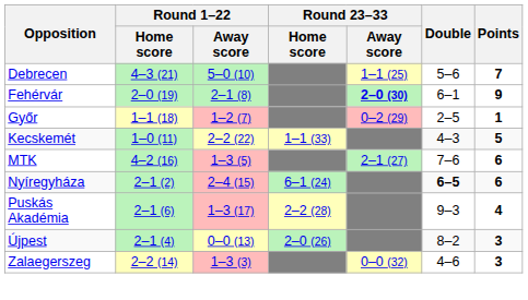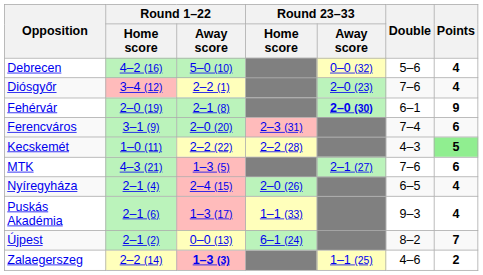 <table class="wikitable" style="text-align: center;">
 <tr>
 <th rowspan="2">Opposition</th>
 <th colspan="2">Round 1–22</th>
 <th colspan="2">Round 23–33</th>
 <th rowspan="2">Double</th>
 <th rowspan="2">Points</th>
 </tr>
 <tr>
 <th>Home score</th>
 <th>Away score</th>
 <th>Home score</th>
 <th>Away score</th>
 </tr>
 <tr bgcolor="white">
 <td align=left><a href='#'>Debrecen</a></td>
-<td bgcolor=#BBF3BB><a href='#'>4–3 <small>(21)</small></a></td>
+<td bgcolor=#BBF3BB><a href='#'>4–2 <small>(16)</small></a></td>
 <td bgcolor=#BBF3BB><a href='#'>5–0 <small>(10)</small></a></td>
 <td bgcolor=grey></td>
-<td bgcolor=#FFFFBB><a href='#'>1–1 <small>(25)</small></a></td>
+<td bgcolor=#FFFFBB><a href='#'>0–0 <small>(32)</small></a></td>
 <td>5–6</td>
-<td><strong>7</strong></td>
+<td><strong>4</strong></td>
+</tr>
+<tr>
+<td align=left><a href='#'>Diósgyőr</a></td>
+<td bgcolor=#FFBBBB><a href='#'>3–4 <small>(12)</small></a></td>
+<td bgcolor=#FFFFBB><a href='#'>2–2 <small>(1)</small></a></td>
+<td bgcolor=grey></td>
+<td bgcolor=#BBF3BB><a href='#'>2–0 <small>(23)</small></a></td>
+<td>7–6</td>
+<td><strong>4</strong></td>
 </tr>
 <tr bgcolor="white">
 <td align=left><a href='#'>Fehérvár</a></td>
 <td bgcolor=#BBF3BB><a href='#'>2–0 <small>(19)</small></a></td>
 <td bgcolor=#BBF3BB><a href='#'>2–1 <small>(8)</small></a></td>
 <td bgcolor=grey></td>
 <td bgcolor=#BBF3BB><strong><a href='#'>2–0 <small>(30)</small></a></strong></td>
 <td>6–1</td>
 <td><strong>9</strong></td>
 </tr>
-<tr bgcolor="white">
-<td align=left><a href='#'>Győr</a></td>
-<td bgcolor=#FFFFBB><a href='#'>1–1 <small>(18)</small></a></td>
-<td bgcolor=#FFBBBB><a href='#'>1–2 <small>(7)</small></a></td>
+<tr>
+<td align=left><a href='#'>Ferencváros</a></td>
+<td bgcolor=#BBF3BB><a href='#'>3–1 <small>(9)</small></a></td>
+<td bgcolor=#BBF3BB><a href='#'>2–0 <small>(20)</small></a></td>
+<td bgcolor=#FFBBBB><a href='#'>2–3 <small>(31)</small></a></td>
 <td bgcolor=grey></td>
-<td bgcolor=#FFBBBB><a href='#'>0–2 <small>(29)</small></a></td>
-<td>2–5</td>
-<td><strong>1</strong></td>
+<td>7–4</td>
+<td><strong>6</strong></td>
 </tr>
 <tr>
 <td align=left><a href='#'>Kecskemét</a></td>
 <td bgcolor=#BBF3BB><a href='#'>1–0 <small>(11)</small></a></td>
 <td bgcolor=#FFFFBB><a href='#'>2–2 <small>(22)</small></a></td>
-<td bgcolor=#FFFFBB><a href='#'>1–1 <small>(33)</small></a></td>
+<td bgcolor=#FFFFBB><a href='#'>2–2 <small>(28)</small></a></td>
 <td bgcolor=grey></td>
 <td>4–3</td>
-<td><strong>5</strong></td>
+<td style="background: lightgreen;"><strong>5</strong></td>
 </tr>
 <tr bgcolor="white">
 <td align=left><a href='#'>MTK</a></td>
-<td bgcolor=#BBF3BB><a href='#'>4–2 <small>(16)</small></a></td>
+<td bgcolor=#BBF3BB><a href='#'>4–3 <small>(21)</small></a></td>
 <td bgcolor=#FFBBBB><a href='#'>1–3 <small>(5)</small></a></td>
 <td bgcolor=grey></td>
 <td bgcolor=#BBF3BB><a href='#'>2–1 <small>(27)</small></a></td>
 <td>7–6</td>
 <td><strong>6</strong></td>
 </tr>
 <tr>
 <td align=left><a href='#'>Nyíregyháza</a></td>
-<td bgcolor=#BBF3BB><a href='#'>2–1 <small>(2)</small></a></td>
+<td bgcolor=#BBF3BB><a href='#'>2–1 <small>(4)</small></a></td>
 <td bgcolor=#FFBBBB><a href='#'>2–4 <small>(15)</small></a></td>
-<td bgcolor=#BBF3BB><a href='#'>6–1 <small>(24)</small></a></td>
+<td bgcolor=#BBF3BB><a href='#'>2–0 <small>(26)</small></a></td>
 <td bgcolor=grey></td>
-<td><strong>6–5</strong></td>
-<td><strong>6</strong></td>
+<td>6–5</td>
+<td><strong>4</strong></td>
 </tr>
 <tr bgcolor="white">
 <td align=left><a href='#'>Puskás Akadémia</a></td>
 <td bgcolor=#BBF3BB><a href='#'>2–1 <small>(6)</small></a></td>
 <td bgcolor=#FFBBBB><a href='#'>1–3 <small>(17)</small></a></td>
-<td bgcolor=#FFFFBB><a href='#'>2–2 <small>(28)</small></a></td>
+<td bgcolor=#FFFFBB><a href='#'>1–1 <small>(33)</small></a></td>
 <td bgcolor=grey></td>
 <td>9–3</td>
 <td><strong>4</strong></td>
 </tr>
 <tr>
 <td align=left><a href='#'>Újpest</a></td>
-<td bgcolor=#BBF3BB><a href='#'>2–1 <small>(4)</small></a></td>
+<td bgcolor=#BBF3BB><a href='#'>2–1 <small>(2)</small></a></td>
 <td bgcolor=#FFFFBB><a href='#'>0–0 <small>(13)</small></a></td>
-<td bgcolor=#BBF3BB><a href='#'>2–0 <small>(26)</small></a></td>
+<td bgcolor=#BBF3BB><a href='#'>6–1 <small>(24)</small></a></td>
 <td bgcolor=grey></td>
 <td>8–2</td>
-<td><strong>3</strong></td>
+<td><strong>7</strong></td>
 </tr>
 <tr bgcolor="white">
 <td align=left><a href='#'>Zalaegerszeg</a></td>
 <td bgcolor=#FFFFBB><a href='#'>2–2 <small>(14)</small></a></td>
-<td bgcolor=#FFBBBB><a href='#'>1–3 <small>(3)</small></a></td>
+<td bgcolor=#FFBBBB><strong><a href='#'>1–3 <small>(3)</small></a></strong></td>
 <td bgcolor=grey></td>
-<td bgcolor=#FFFFBB><a href='#'>0–0 <small>(32)</small></a></td>
+<td bgcolor=#FFFFBB><a href='#'>1–1 <small>(25)</small></a></td>
 <td>4–6</td>
-<td><strong>3</strong></td>
+<td><strong>2</strong></td>
 </tr>
 </table>
